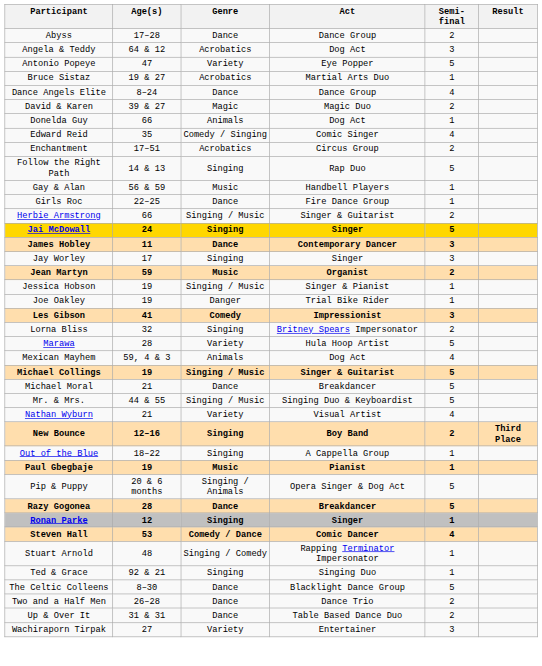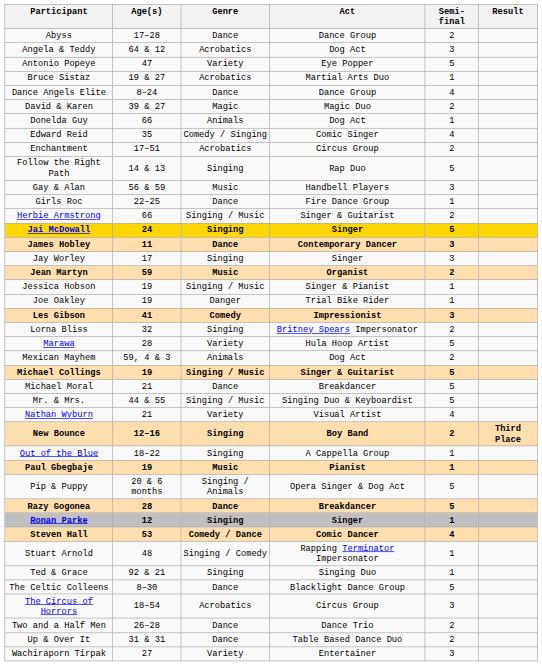 <table class="wikitable sortable"  style="margin-left: auto; margin-right: auto; border: none; width:90%; text-align:center;">
 <tr valign="top">
 <th>Participant</th>
 <th class="unsortable">Age(s) </th>
 <th>Genre</th>
 <th>Act</th>
 <th>Semi-final</th>
 <th>Result</th>
 </tr>
 <tr>
 <td>Abyss</td>
 <td>17–28</td>
 <td>Dance</td>
 <td>Dance Group</td>
 <td>2</td>
 <td></td>
 </tr>
 <tr>
 <td>Angela & Teddy</td>
 <td>64 & 12 </td>
 <td>Acrobatics</td>
 <td>Dog Act</td>
 <td>3</td>
 <td></td>
 </tr>
 <tr>
 <td>Antonio Popeye</td>
 <td>47</td>
 <td>Variety</td>
 <td>Eye Popper</td>
 <td>5</td>
 <td></td>
 </tr>
 <tr>
 <td>Bruce Sistaz</td>
 <td>19 & 27</td>
 <td>Acrobatics</td>
 <td>Martial Arts Duo</td>
 <td>1</td>
 <td></td>
 </tr>
 <tr>
 <td>Dance Angels Elite</td>
 <td>8–24</td>
 <td>Dance</td>
 <td>Dance Group</td>
 <td>4</td>
 <td></td>
 </tr>
 <tr>
 <td>David & Karen</td>
 <td>39 & 27</td>
 <td>Magic</td>
 <td>Magic Duo</td>
 <td>2</td>
 <td></td>
 </tr>
 <tr>
 <td>Donelda Guy</td>
 <td>66 </td>
 <td>Animals</td>
 <td>Dog Act</td>
 <td>1</td>
 <td></td>
 </tr>
 <tr>
 <td>Edward Reid</td>
 <td>35</td>
 <td>Comedy / Singing</td>
 <td>Comic Singer</td>
 <td>4</td>
 <td></td>
 </tr>
 <tr>
 <td>Enchantment</td>
 <td>17–51</td>
 <td>Acrobatics</td>
 <td>Circus Group</td>
 <td>2</td>
 <td></td>
 </tr>
 <tr>
 <td>Follow the Right Path</td>
 <td>14 & 13</td>
 <td>Singing</td>
 <td>Rap Duo</td>
 <td>5</td>
 <td></td>
 </tr>
 <tr>
 <td>Gay & Alan</td>
 <td>56 & 59</td>
 <td>Music</td>
 <td>Handbell Players</td>
-<td>1</td>
+<td>3</td>
 <td></td>
 </tr>
 <tr>
 <td>Girls Roc</td>
 <td>22–25</td>
 <td>Dance</td>
 <td>Fire Dance Group</td>
 <td>1</td>
 <td></td>
 </tr>
 <tr>
 <td><a href='#'>Herbie Armstrong</a></td>
 <td>66</td>
 <td>Singing / Music</td>
 <td>Singer & Guitarist</td>
 <td>2</td>
 <td></td>
 </tr>
 <tr bgcolor=gold>
 <td><strong><a href='#'>Jai McDowall</a></strong></td>
 <td><strong>24</strong></td>
 <td><strong>Singing</strong></td>
 <td><strong>Singer</strong></td>
 <td><strong>5</strong></td>
 <td><strong></strong></td>
 </tr>
 <tr bgcolor=NavajoWhite>
 <td><strong>James Hobley</strong></td>
 <td><strong>11</strong></td>
 <td><strong>Dance</strong></td>
 <td><strong>Contemporary Dancer</strong></td>
 <td><strong>3</strong></td>
 <td><strong></strong></td>
 </tr>
 <tr>
 <td>Jay Worley</td>
 <td>17</td>
 <td>Singing</td>
 <td>Singer</td>
 <td>3</td>
 <td></td>
 </tr>
 <tr bgcolor=NavajoWhite>
 <td><strong>Jean Martyn</strong></td>
 <td><strong>59</strong></td>
 <td><strong>Music</strong></td>
 <td><strong>Organist</strong></td>
 <td><strong>2</strong></td>
 <td><strong></strong></td>
 </tr>
 <tr>
 <td>Jessica Hobson</td>
 <td>19</td>
 <td>Singing / Music</td>
 <td>Singer & Pianist</td>
 <td>1</td>
 <td></td>
 </tr>
 <tr>
 <td>Joe Oakley</td>
 <td>19</td>
 <td>Danger</td>
 <td>Trial Bike Rider</td>
 <td>1</td>
 <td></td>
 </tr>
 <tr bgcolor=NavajoWhite>
 <td><strong>Les Gibson</strong></td>
 <td><strong>41</strong></td>
 <td><strong>Comedy</strong></td>
 <td><strong>Impressionist</strong></td>
 <td><strong>3</strong></td>
 <td><strong></strong></td>
 </tr>
 <tr>
 <td>Lorna Bliss</td>
 <td>32</td>
 <td>Singing</td>
 <td><a href='#'>Britney Spears</a> Impersonator</td>
 <td>2</td>
 <td></td>
 </tr>
 <tr>
 <td><a href='#'>Marawa</a></td>
 <td>28</td>
 <td>Variety</td>
 <td>Hula Hoop Artist</td>
 <td>5</td>
 <td></td>
 </tr>
 <tr>
 <td>Mexican Mayhem</td>
 <td>59, 4 & 3 </td>
 <td>Animals</td>
 <td>Dog Act</td>
-<td>4</td>
+<td>2</td>
 <td></td>
 </tr>
 <tr bgcolor=NavajoWhite>
 <td><strong>Michael Collings</strong></td>
 <td><strong>19</strong></td>
 <td><strong>Singing / Music</strong></td>
 <td><strong>Singer & Guitarist</strong></td>
 <td><strong>5</strong></td>
 <td><strong></strong></td>
 </tr>
 <tr>
 <td>Michael Moral </td>
 <td>21</td>
 <td>Dance</td>
 <td>Breakdancer</td>
 <td>5</td>
 <td></td>
 </tr>
 <tr>
 <td>Mr. & Mrs.</td>
 <td>44 & 55</td>
 <td>Singing / Music</td>
 <td>Singing Duo & Keyboardist</td>
 <td>5</td>
 <td></td>
 </tr>
 <tr>
 <td><a href='#'>Nathan Wyburn</a></td>
 <td>21</td>
 <td>Variety</td>
 <td>Visual Artist</td>
 <td>4</td>
 <td></td>
 </tr>
 <tr bgcolor=Navajowhite>
 <td><strong>New Bounce</strong></td>
 <td><strong>12–16</strong></td>
 <td><strong>Singing</strong></td>
 <td><strong>Boy Band</strong></td>
 <td><strong>2</strong></td>
 <td><strong>Third Place</strong></td>
 </tr>
 <tr>
 <td><a href='#'>Out of the Blue</a></td>
 <td>18–22</td>
 <td>Singing</td>
 <td>A Cappella Group</td>
 <td>1</td>
 <td></td>
 </tr>
 <tr bgcolor=NavajoWhite>
 <td><strong>Paul Gbegbaje</strong></td>
 <td><strong>19</strong></td>
 <td><strong>Music</strong></td>
 <td><strong>Pianist</strong></td>
 <td><strong>1</strong></td>
 <td><strong></strong></td>
 </tr>
 <tr>
 <td>Pip & Puppy</td>
 <td>20 & 6 months </td>
 <td>Singing / Animals</td>
 <td>Opera Singer & Dog Act</td>
 <td>5</td>
 <td></td>
 </tr>
 <tr bgcolor=NavajoWhite>
 <td><strong>Razy Gogonea</strong></td>
 <td><strong>28</strong></td>
 <td><strong>Dance</strong></td>
 <td><strong>Breakdancer</strong></td>
 <td><strong>5</strong></td>
 <td><strong></strong></td>
 </tr>
 <tr bgcolor=silver>
 <td><strong><a href='#'>Ronan Parke</a></strong></td>
 <td><strong>12</strong></td>
 <td><strong>Singing</strong></td>
 <td><strong>Singer</strong></td>
 <td><strong>1</strong></td>
 <td><strong></strong></td>
 </tr>
 <tr bgcolor=NavajoWhite>
 <td><strong>Steven Hall</strong></td>
 <td><strong>53</strong></td>
 <td><strong>Comedy / Dance</strong></td>
 <td><strong>Comic Dancer</strong></td>
 <td><strong>4</strong></td>
 <td><strong></strong></td>
 </tr>
 <tr>
 <td>Stuart Arnold</td>
 <td>48</td>
 <td>Singing / Comedy</td>
 <td>Rapping <a href='#'>Terminator</a> Impersonator</td>
 <td>1</td>
 <td></td>
 </tr>
 <tr>
 <td>Ted & Grace</td>
 <td>92 & 21</td>
 <td>Singing</td>
 <td>Singing Duo</td>
 <td>1</td>
 <td></td>
 </tr>
 <tr>
 <td>The Celtic Colleens</td>
 <td>8–30</td>
 <td>Dance</td>
 <td>Blacklight Dance Group</td>
 <td>5</td>
 <td></td>
 </tr>
 <tr>
+<td><a href='#'>The Circus of Horrors</a></td>
+<td>18–54</td>
+<td>Acrobatics</td>
+<td>Circus Group</td>
+<td>3</td>
+<td></td>
+</tr>
+<tr>
 <td>Two and a Half Men</td>
 <td>26–28</td>
 <td>Dance</td>
 <td>Dance Trio</td>
 <td>2</td>
 <td></td>
 </tr>
 <tr>
 <td>Up & Over It</td>
 <td>31 & 31</td>
 <td>Dance</td>
 <td>Table Based Dance Duo</td>
 <td>2</td>
 <td></td>
 </tr>
 <tr>
 <td>Wachiraporn Tirpak</td>
 <td>27</td>
 <td>Variety</td>
 <td>Entertainer</td>
 <td>3</td>
 <td></td>
 </tr>
 </table>
